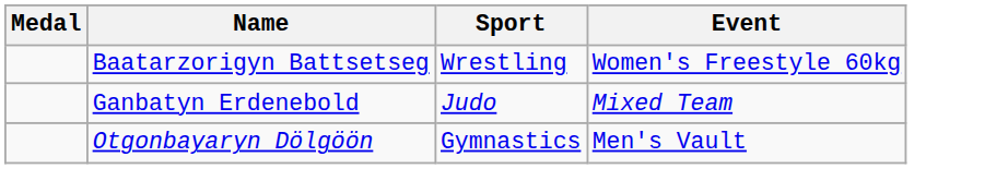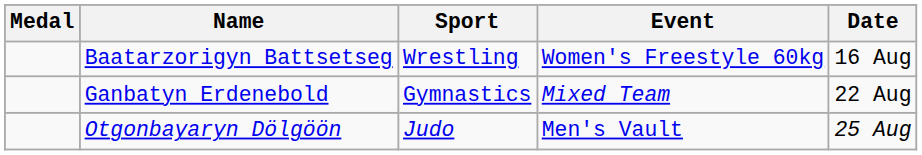 <table class="wikitable sortable" style="font-size:90%">
 <tr>
 <th>Medal</th>
 <th>Name</th>
 <th>Sport</th>
 <th>Event</th>
+<th>Date</th>
 </tr>
 <tr>
 <td></td>
 <td data-sort-value="Battsetseg, Baatarzorig"><a href='#'>Baatarzorigyn Battsetseg</a></td>
 <td><a href='#'>Wrestling</a></td>
 <td><a href='#'>Women's Freestyle 60kg</a></td>
+<td>16 Aug</td>
 </tr>
 <tr>
 <td></td>
 <td data-sort-value="Erdenebold, Ganbat"><a href='#'>Ganbatyn Erdenebold</a></td>
-<td><em><a href='#'>Judo</a></em></td>
+<td><a href='#'>Gymnastics</a></td>
 <td><em><a href='#'>Mixed Team</a></em></td>
+<td>22 Aug</td>
 </tr>
 <tr>
 <td><em></em></td>
 <td data-sort-value="Dolgoon, Otgonbayar"><em><a href='#'>Otgonbayaryn Dölgöön</a></em></td>
-<td><a href='#'>Gymnastics</a></td>
+<td><em><a href='#'>Judo</a></em></td>
 <td><a href='#'>Men's Vault</a></td>
+<td><em>25 Aug</em></td>
 </tr>
 </table>
